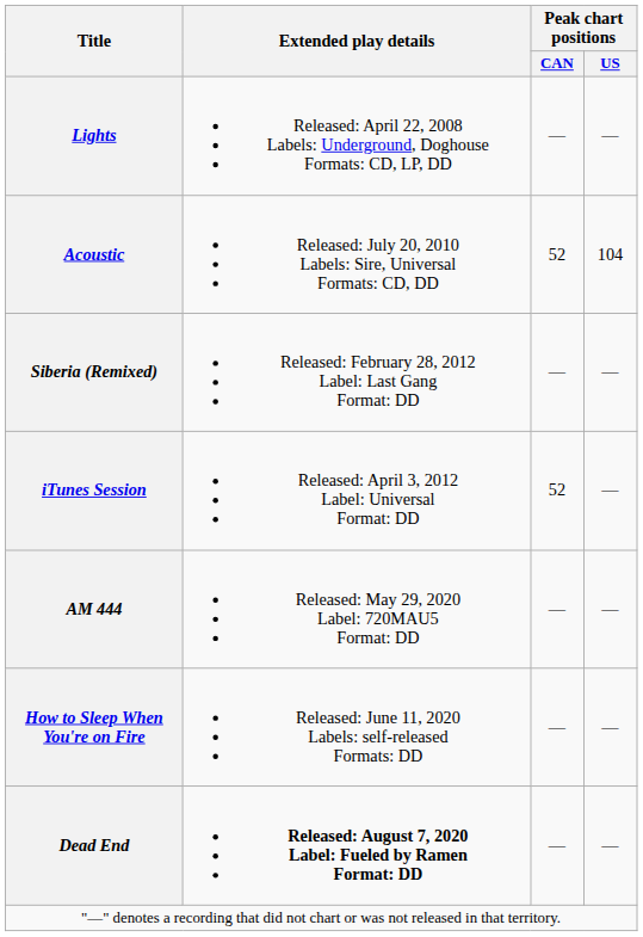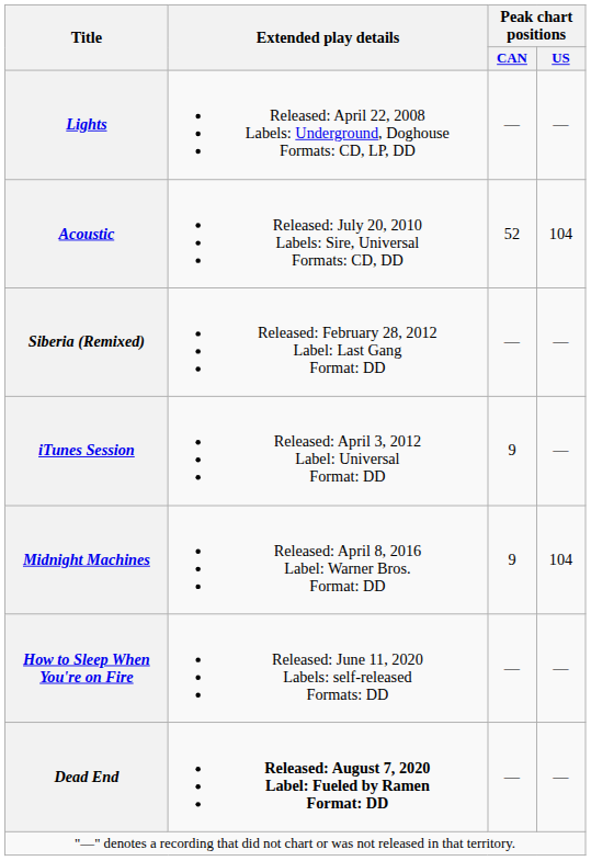 <table class="wikitable plainrowheaders" style="text-align:center;">
 <tr>
 <th scope="col" rowspan="2" style="width:10em;">Title</th>
 <th scope="col" rowspan="2" style="width:20em;">Extended play details</th>
 <th scope="col" colspan="2">Peak chart positions</th>
 </tr>
 <tr>
 <th scope="col" style="width:3em;font-size:90%;"><a href='#'>CAN</a><br></th>
 <th scope="col" style="width:3em;font-size:90%;"><a href='#'>US</a><br></th>
 </tr>
 <tr>
 <th scope="row"><em><a href='#'>Lights</a></em></th>
 <td><br><ul><li>Released: April 22, 2008 </li><li>Labels: <a href='#'>Underground</a>, Doghouse </li><li>Formats: CD, LP, DD</li></ul></td>
 <td>—</td>
 <td>—</td>
 </tr>
 <tr>
 <th scope="row"><em><a href='#'>Acoustic</a></em></th>
 <td><br><ul><li>Released: July 20, 2010 </li><li>Labels: Sire, Universal </li><li>Formats: CD, DD</li></ul></td>
 <td>52</td>
 <td>104</td>
 </tr>
 <tr>
 <th scope="row"><em>Siberia (Remixed)</em></th>
 <td><br><ul><li>Released: February 28, 2012 </li><li>Label: Last Gang</li><li>Format: DD</li></ul></td>
 <td>—</td>
 <td>—</td>
 </tr>
 <tr>
 <th scope="row"><em><a href='#'>iTunes Session</a></em></th>
 <td><br><ul><li>Released: April 3, 2012 </li><li>Label: Universal</li><li>Format: DD</li></ul></td>
-<td>52</td>
+<td>9</td>
 <td>—</td>
 </tr>
 <tr>
-<th scope="row"><em>AM 444</em> <br> </th>
-<td><br><ul><li>Released: May 29, 2020 </li><li>Label: 720MAU5</li><li>Format: DD</li></ul></td>
-<td>—</td>
-<td>—</td>
+<th scope="row"><em><a href='#'>Midnight Machines</a></em></th>
+<td><br><ul><li>Released: April 8, 2016 </li><li>Label: Warner Bros.</li><li>Format: DD</li></ul></td>
+<td>9</td>
+<td>104</td>
 </tr>
 <tr>
 <th scope="row"><em><a href='#'>How to Sleep When You're on Fire</a></em></th>
 <td><br><ul><li>Released: June 11, 2020</li><li>Labels: self-released</li><li>Formats: DD</li></ul></td>
 <td>—</td>
 <td>—</td>
 </tr>
 <tr>
 <th scope="row"><em>Dead End</em> <br> </th>
 <td><strong><br><ul><li>Released: August 7, 2020 </li><li>Label: Fueled by Ramen</li><li>Format: DD</li></ul></strong></td>
 <td>—</td>
 <td>—</td>
 </tr>
 <tr>
 <td colspan="4" style="font-size:90%">"—" denotes a recording that did not chart or was not released in that territory.</td>
 </tr>
 </table>
